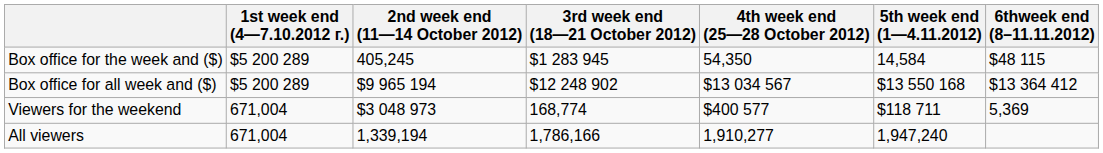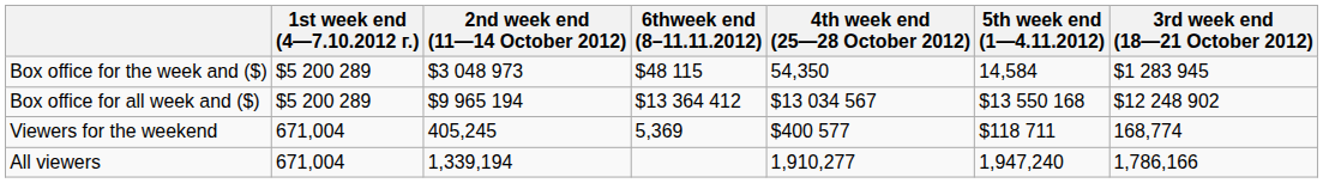 <table class="wikitable">
 <tr>
 <th></th>
 <th>1st week end<br>(4—7.10.2012 г.)</th>
 <th>2nd week end <br> (11—14 October 2012)</th>
-<th>3rd week end<br> (18—21 October 2012)</th>
+<th>6thweek end<br> (8–11.11.2012)</th>
 <th>4th week end<br> (25—28 October 2012)</th>
 <th>5th week end<br> (1—4.11.2012)</th>
-<th>6thweek end<br> (8–11.11.2012)</th>
+<th>3rd week end<br> (18—21 October 2012)</th>
 </tr>
 <tr>
 <td>Box office for the week and ($)</td>
 <td>$5 200 289</td>
-<td>405,245</td>
-<td>$1 283 945</td>
+<td>$3 048 973</td>
+<td>$48 115</td>
 <td>54,350</td>
 <td>14,584</td>
-<td>$48 115</td>
+<td>$1 283 945</td>
 </tr>
 <tr>
 <td>Box office for all week and ($)</td>
 <td>$5 200 289</td>
 <td>$9 965 194</td>
-<td>$12 248 902</td>
+<td>$13 364 412</td>
 <td>$13 034 567</td>
 <td>$13 550 168</td>
-<td>$13 364 412</td>
+<td>$12 248 902</td>
 </tr>
 <tr>
 <td>Viewers for the weekend</td>
 <td>671,004</td>
-<td>$3 048 973</td>
-<td>168,774</td>
+<td>405,245</td>
+<td>5,369</td>
 <td>$400 577</td>
 <td>$118 711</td>
-<td>5,369</td>
+<td>168,774</td>
 </tr>
 <tr>
 <td>All viewers</td>
 <td>671,004</td>
 <td>1,339,194</td>
-<td>1,786,166</td>
+<td></td>
 <td>1,910,277</td>
 <td>1,947,240</td>
-<td></td>
+<td>1,786,166</td>
 </tr>
 </table>
